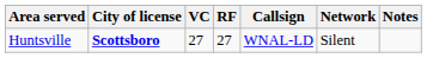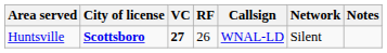 <table class="sortable wikitable" style="margin: 1em 1em 1em 0; background: #f9f9f9;">
 <tr>
 <th>Area served</th>
 <th>City of license</th>
 <th>VC</th>
 <th>RF</th>
 <th>Callsign</th>
 <th>Network</th>
 <th class="unsortable">Notes</th>
 </tr>
 <tr style="vertical-align: top; text-align: left;">
 <td><a href='#'>Huntsville</a></td>
 <td><strong><a href='#'>Scottsboro</a></strong></td>
-<td>27</td>
-<td>27</td>
+<td><strong>27</strong></td>
+<td>26</td>
 <td><a href='#'>WNAL-LD</a></td>
 <td>Silent</td>
 <td></td>
 </tr>
 </table>
